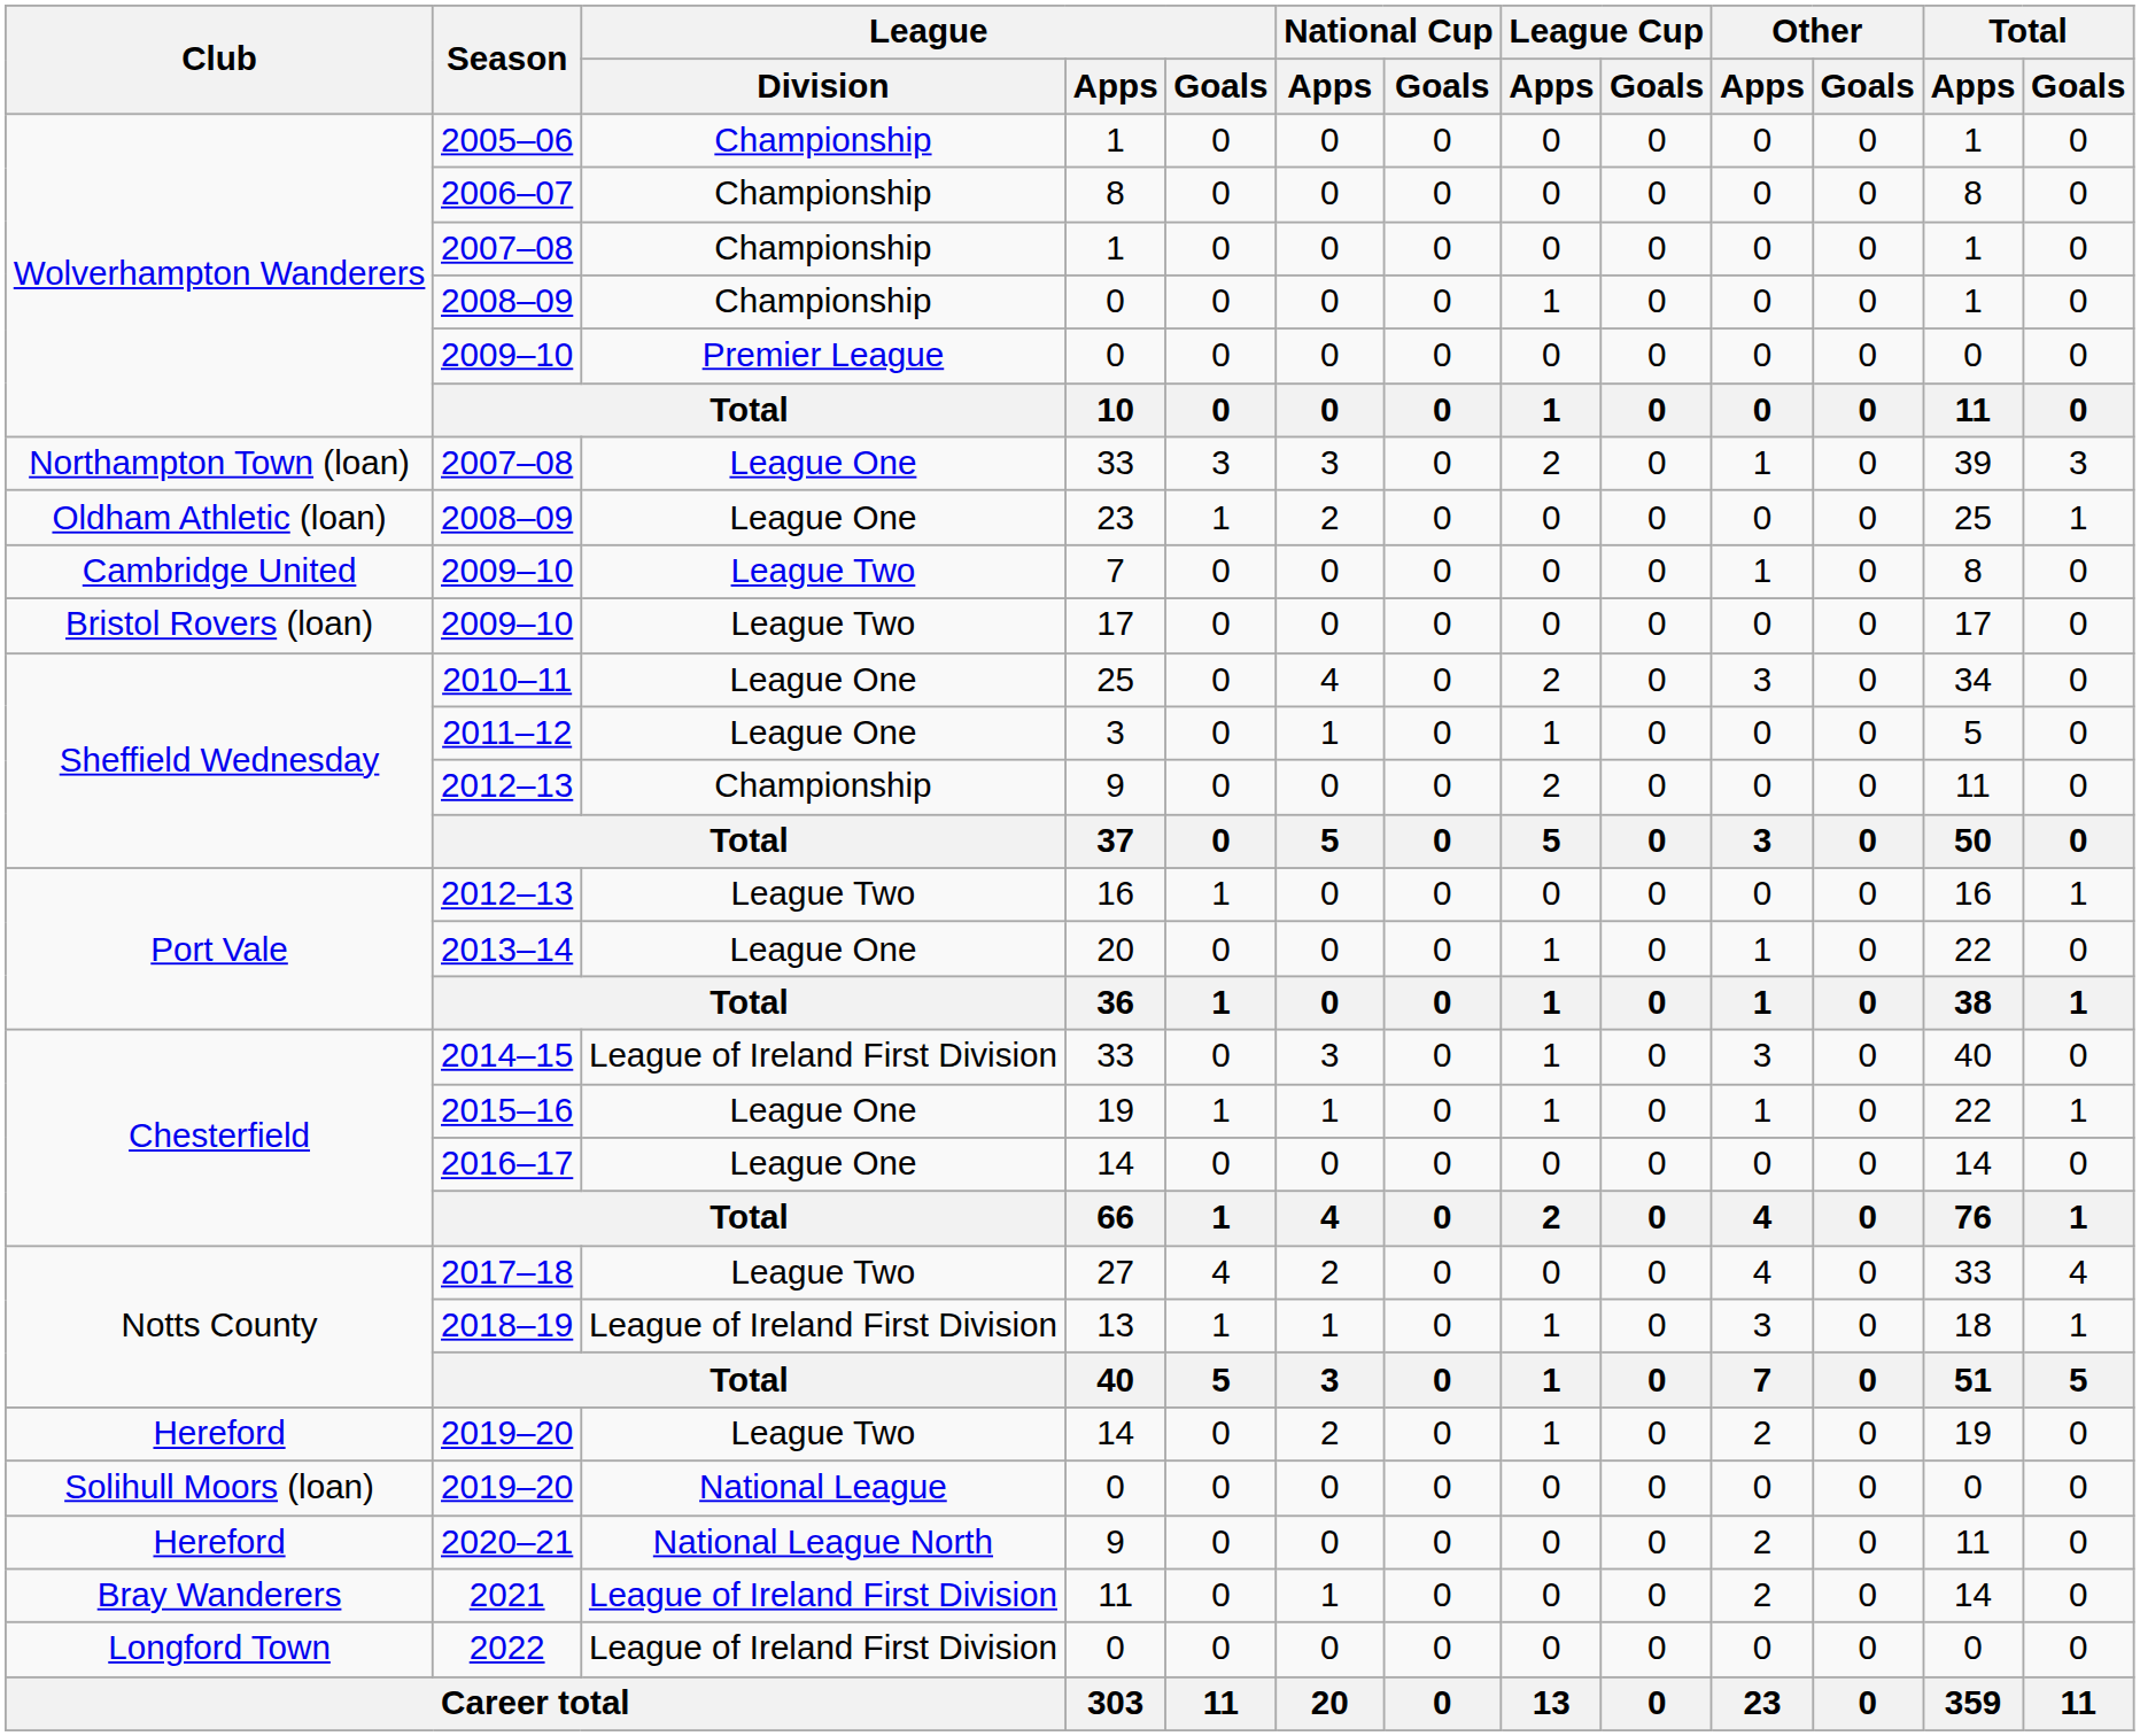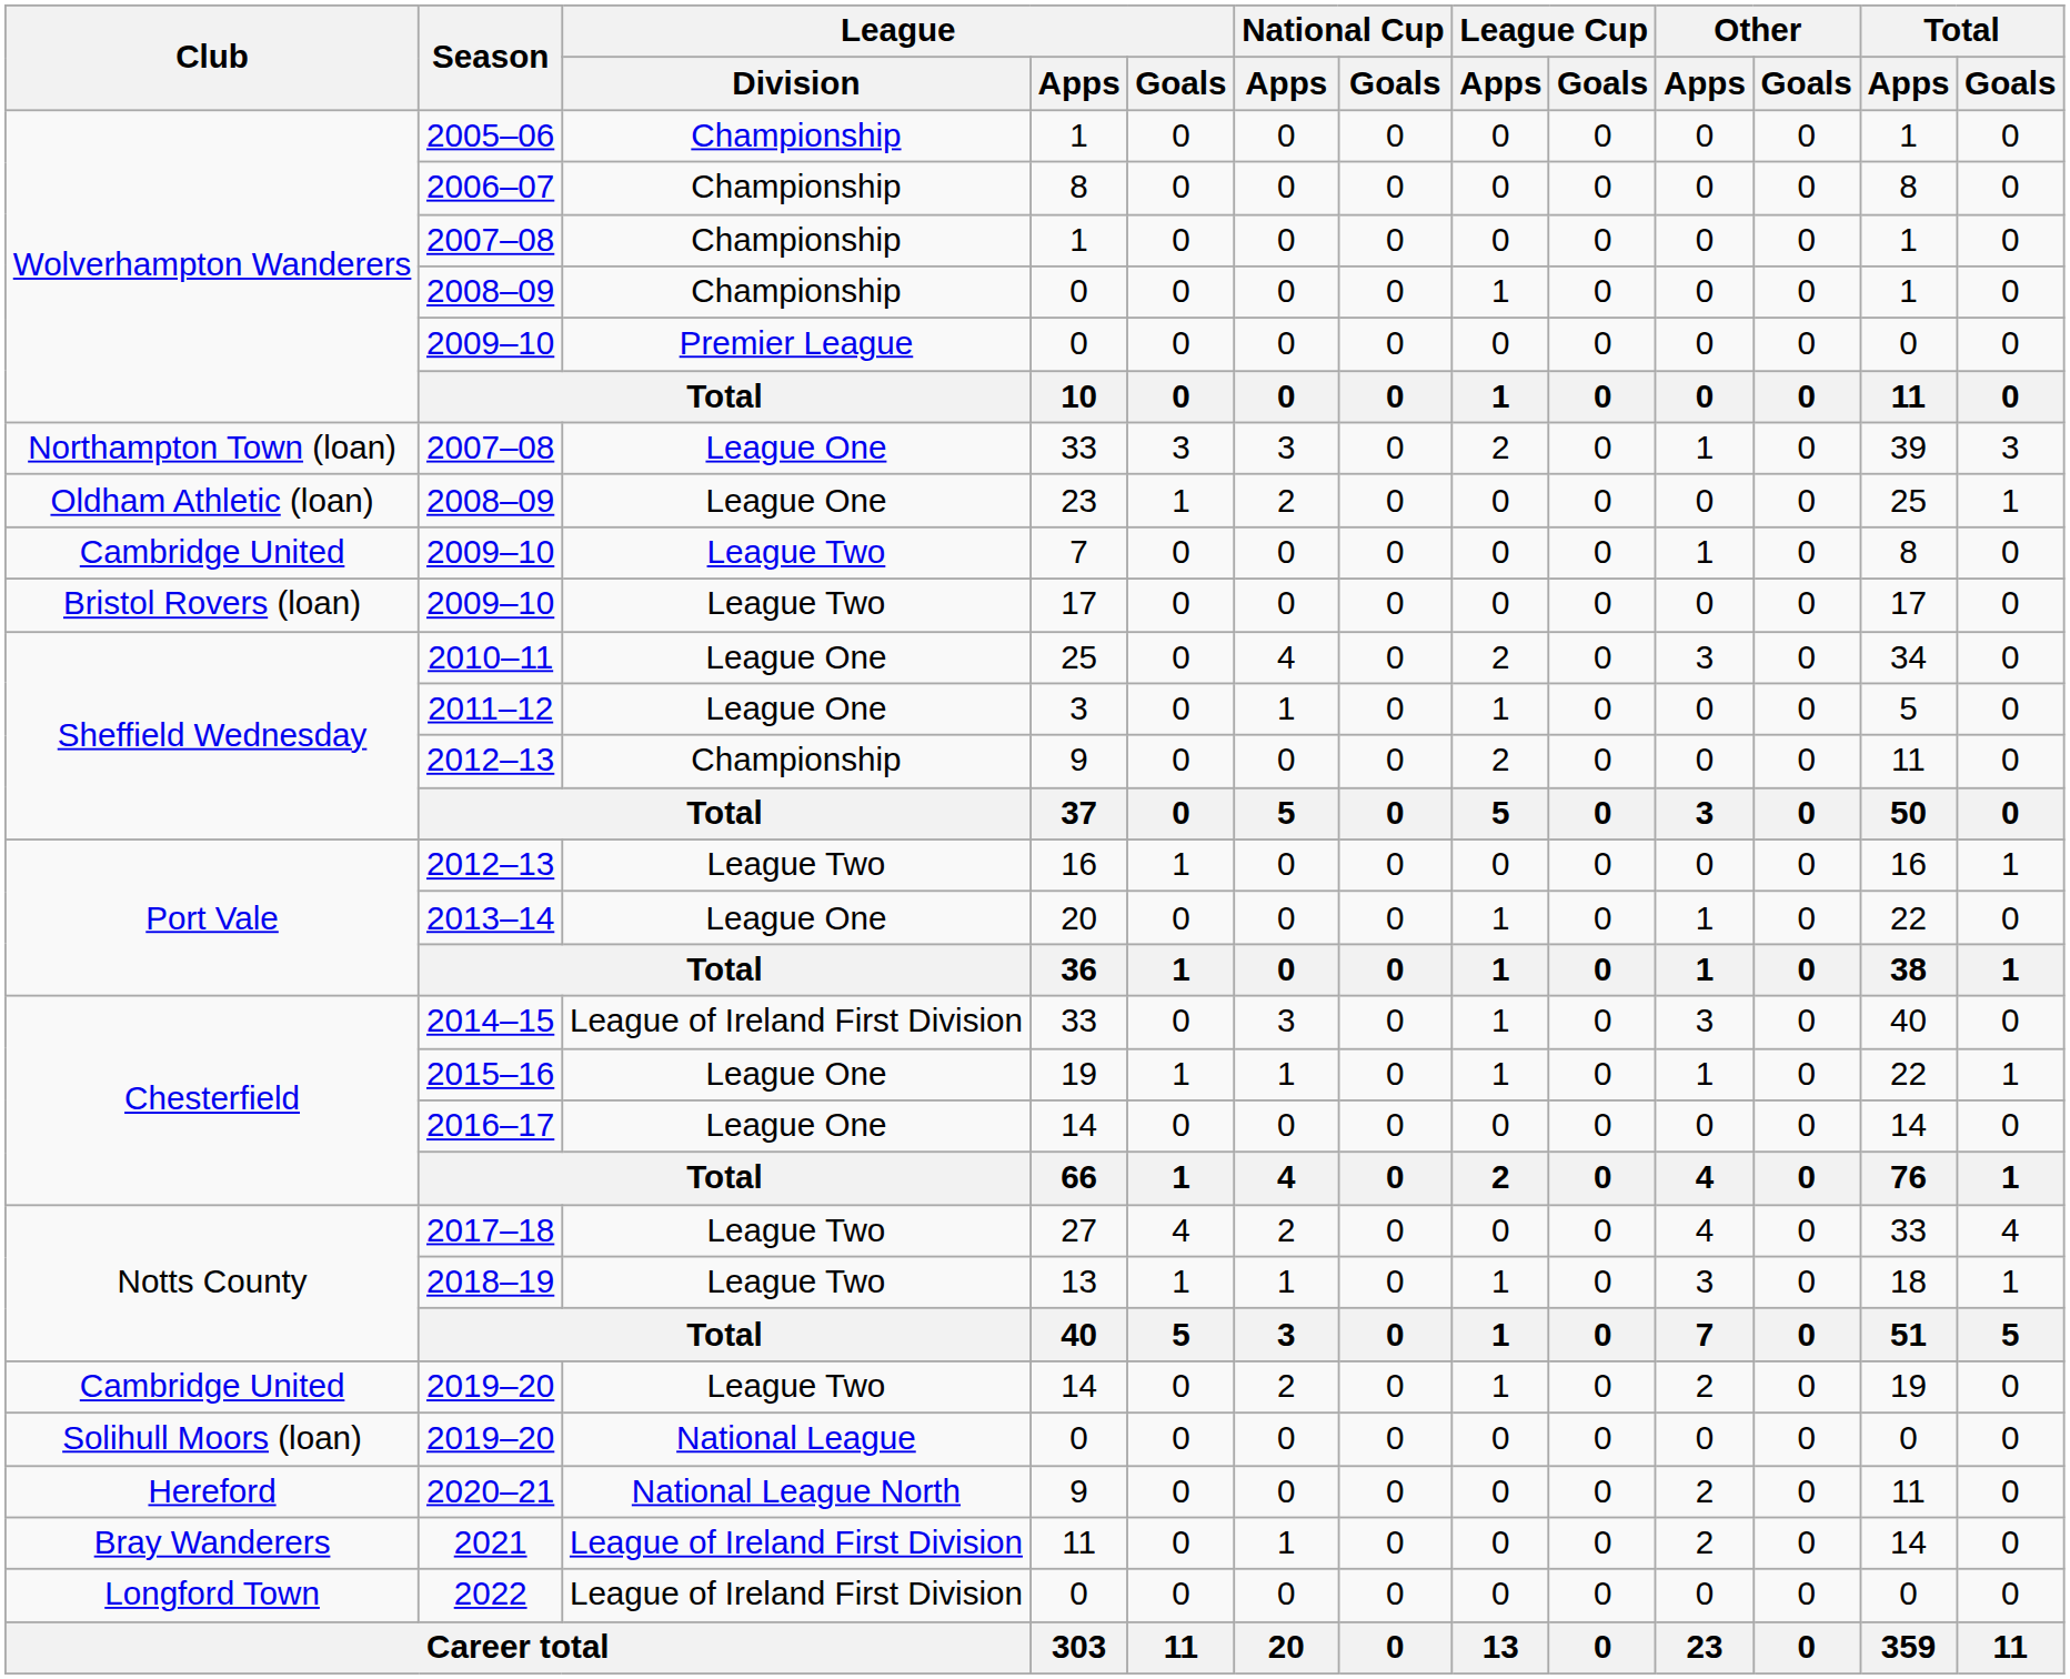 <table class="wikitable" style="text-align:center">
 <tr>
 <th rowspan="2">Club</th>
 <th rowspan="2">Season</th>
 <th colspan="3">League</th>
 <th colspan="2">National Cup</th>
 <th colspan="2">League Cup</th>
 <th colspan="2">Other</th>
 <th colspan="2">Total</th>
 </tr>
 <tr>
 <th>Division</th>
 <th>Apps</th>
 <th>Goals</th>
 <th>Apps</th>
 <th>Goals</th>
 <th>Apps</th>
 <th>Goals</th>
 <th>Apps</th>
 <th>Goals</th>
 <th>Apps</th>
 <th>Goals</th>
 </tr>
 <tr>
 <td rowspan="6"><a href='#'>Wolverhampton Wanderers</a></td>
 <td><a href='#'>2005–06</a></td>
 <td><a href='#'>Championship</a></td>
 <td>1</td>
 <td>0</td>
 <td>0</td>
 <td>0</td>
 <td>0</td>
 <td>0</td>
 <td>0</td>
 <td>0</td>
 <td>1</td>
 <td>0</td>
 </tr>
 <tr>
 <td><a href='#'>2006–07</a></td>
 <td>Championship</td>
 <td>8</td>
 <td>0</td>
 <td>0</td>
 <td>0</td>
 <td>0</td>
 <td>0</td>
 <td>0</td>
 <td>0</td>
 <td>8</td>
 <td>0</td>
 </tr>
 <tr>
 <td><a href='#'>2007–08</a></td>
 <td>Championship</td>
 <td>1</td>
 <td>0</td>
 <td>0</td>
 <td>0</td>
 <td>0</td>
 <td>0</td>
 <td>0</td>
 <td>0</td>
 <td>1</td>
 <td>0</td>
 </tr>
 <tr>
 <td><a href='#'>2008–09</a></td>
 <td>Championship</td>
 <td>0</td>
 <td>0</td>
 <td>0</td>
 <td>0</td>
 <td>1</td>
 <td>0</td>
 <td>0</td>
 <td>0</td>
 <td>1</td>
 <td>0</td>
 </tr>
 <tr>
 <td><a href='#'>2009–10</a></td>
 <td><a href='#'>Premier League</a></td>
 <td>0</td>
 <td>0</td>
 <td>0</td>
 <td>0</td>
 <td>0</td>
 <td>0</td>
 <td>0</td>
 <td>0</td>
 <td>0</td>
 <td>0</td>
 </tr>
 <tr>
 <th colspan="2">Total</th>
 <th>10</th>
 <th>0</th>
 <th>0</th>
 <th>0</th>
 <th>1</th>
 <th>0</th>
 <th>0</th>
 <th>0</th>
 <th>11</th>
 <th>0</th>
 </tr>
 <tr>
 <td><a href='#'>Northampton Town</a> (loan)</td>
 <td><a href='#'>2007–08</a></td>
 <td><a href='#'>League One</a></td>
 <td>33</td>
 <td>3</td>
 <td>3</td>
 <td>0</td>
 <td>2</td>
 <td>0</td>
 <td>1</td>
 <td>0</td>
 <td>39</td>
 <td>3</td>
 </tr>
 <tr>
 <td><a href='#'>Oldham Athletic</a> (loan)</td>
 <td><a href='#'>2008–09</a></td>
 <td>League One</td>
 <td>23</td>
 <td>1</td>
 <td>2</td>
 <td>0</td>
 <td>0</td>
 <td>0</td>
 <td>0</td>
 <td>0</td>
 <td>25</td>
 <td>1</td>
 </tr>
 <tr>
 <td><a href='#'>Cambridge United</a></td>
 <td><a href='#'>2009–10</a></td>
 <td><a href='#'>League Two</a></td>
 <td>7</td>
 <td>0</td>
 <td>0</td>
 <td>0</td>
 <td>0</td>
 <td>0</td>
 <td>1</td>
 <td>0</td>
 <td>8</td>
 <td>0</td>
 </tr>
 <tr>
 <td><a href='#'>Bristol Rovers</a> (loan)</td>
 <td><a href='#'>2009–10</a></td>
 <td>League Two</td>
 <td>17</td>
 <td>0</td>
 <td>0</td>
 <td>0</td>
 <td>0</td>
 <td>0</td>
 <td>0</td>
 <td>0</td>
 <td>17</td>
 <td>0</td>
 </tr>
 <tr>
 <td rowspan="4"><a href='#'>Sheffield Wednesday</a></td>
 <td><a href='#'>2010–11</a></td>
 <td>League One</td>
 <td>25</td>
 <td>0</td>
 <td>4</td>
 <td>0</td>
 <td>2</td>
 <td>0</td>
 <td>3</td>
 <td>0</td>
 <td>34</td>
 <td>0</td>
 </tr>
 <tr>
 <td><a href='#'>2011–12</a></td>
 <td>League One</td>
 <td>3</td>
 <td>0</td>
 <td>1</td>
 <td>0</td>
 <td>1</td>
 <td>0</td>
 <td>0</td>
 <td>0</td>
 <td>5</td>
 <td>0</td>
 </tr>
 <tr>
 <td><a href='#'>2012–13</a></td>
 <td>Championship</td>
 <td>9</td>
 <td>0</td>
 <td>0</td>
 <td>0</td>
 <td>2</td>
 <td>0</td>
 <td>0</td>
 <td>0</td>
 <td>11</td>
 <td>0</td>
 </tr>
 <tr>
 <th colspan="2">Total</th>
 <th>37</th>
 <th>0</th>
 <th>5</th>
 <th>0</th>
 <th>5</th>
 <th>0</th>
 <th>3</th>
 <th>0</th>
 <th>50</th>
 <th>0</th>
 </tr>
 <tr>
 <td rowspan="3"><a href='#'>Port Vale</a></td>
 <td><a href='#'>2012–13</a></td>
 <td>League Two</td>
 <td>16</td>
 <td>1</td>
 <td>0</td>
 <td>0</td>
 <td>0</td>
 <td>0</td>
 <td>0</td>
 <td>0</td>
 <td>16</td>
 <td>1</td>
 </tr>
 <tr>
 <td><a href='#'>2013–14</a></td>
 <td>League One</td>
 <td>20</td>
 <td>0</td>
 <td>0</td>
 <td>0</td>
 <td>1</td>
 <td>0</td>
 <td>1</td>
 <td>0</td>
 <td>22</td>
 <td>0</td>
 </tr>
 <tr>
 <th colspan="2">Total</th>
 <th>36</th>
 <th>1</th>
 <th>0</th>
 <th>0</th>
 <th>1</th>
 <th>0</th>
 <th>1</th>
 <th>0</th>
 <th>38</th>
 <th>1</th>
 </tr>
 <tr>
 <td rowspan="4"><a href='#'>Chesterfield</a></td>
 <td><a href='#'>2014–15</a></td>
 <td>League of Ireland First Division</td>
 <td>33</td>
 <td>0</td>
 <td>3</td>
 <td>0</td>
 <td>1</td>
 <td>0</td>
 <td>3</td>
 <td>0</td>
 <td>40</td>
 <td>0</td>
 </tr>
 <tr>
 <td><a href='#'>2015–16</a></td>
 <td>League One</td>
 <td>19</td>
 <td>1</td>
 <td>1</td>
 <td>0</td>
 <td>1</td>
 <td>0</td>
 <td>1</td>
 <td>0</td>
 <td>22</td>
 <td>1</td>
 </tr>
 <tr>
 <td><a href='#'>2016–17</a></td>
 <td>League One</td>
 <td>14</td>
 <td>0</td>
 <td>0</td>
 <td>0</td>
 <td>0</td>
 <td>0</td>
 <td>0</td>
 <td>0</td>
 <td>14</td>
 <td>0</td>
 </tr>
 <tr>
 <th colspan="2">Total</th>
 <th>66</th>
 <th>1</th>
 <th>4</th>
 <th>0</th>
 <th>2</th>
 <th>0</th>
 <th>4</th>
 <th>0</th>
 <th>76</th>
 <th>1</th>
 </tr>
 <tr>
 <td rowspan="3">Notts County</td>
 <td><a href='#'>2017–18</a></td>
 <td>League Two</td>
 <td>27</td>
 <td>4</td>
 <td>2</td>
 <td>0</td>
 <td>0</td>
 <td>0</td>
 <td>4</td>
 <td>0</td>
 <td>33</td>
 <td>4</td>
 </tr>
 <tr>
 <td><a href='#'>2018–19</a></td>
-<td>League of Ireland First Division</td>
+<td>League Two</td>
 <td>13</td>
 <td>1</td>
 <td>1</td>
 <td>0</td>
 <td>1</td>
 <td>0</td>
 <td>3</td>
 <td>0</td>
 <td>18</td>
 <td>1</td>
 </tr>
 <tr>
 <th colspan="2">Total</th>
 <th>40</th>
 <th>5</th>
 <th>3</th>
 <th>0</th>
 <th>1</th>
 <th>0</th>
 <th>7</th>
 <th>0</th>
 <th>51</th>
 <th>5</th>
 </tr>
 <tr>
-<td><a href='#'>Hereford</a></td>
+<td><a href='#'>Cambridge United</a></td>
 <td><a href='#'>2019–20</a></td>
 <td>League Two</td>
 <td>14</td>
 <td>0</td>
 <td>2</td>
 <td>0</td>
 <td>1</td>
 <td>0</td>
 <td>2</td>
 <td>0</td>
 <td>19</td>
 <td>0</td>
 </tr>
 <tr>
 <td><a href='#'>Solihull Moors</a> (loan)</td>
 <td><a href='#'>2019–20</a></td>
 <td><a href='#'>National League</a></td>
 <td>0</td>
 <td>0</td>
 <td>0</td>
 <td>0</td>
 <td>0</td>
 <td>0</td>
 <td>0</td>
 <td>0</td>
 <td>0</td>
 <td>0</td>
 </tr>
 <tr>
 <td><a href='#'>Hereford</a></td>
 <td><a href='#'>2020–21</a></td>
 <td><a href='#'>National League North</a></td>
 <td>9</td>
 <td>0</td>
 <td>0</td>
 <td>0</td>
 <td>0</td>
 <td>0</td>
 <td>2</td>
 <td>0</td>
 <td>11</td>
 <td>0</td>
 </tr>
 <tr>
 <td><a href='#'>Bray Wanderers</a></td>
 <td><a href='#'>2021</a></td>
 <td><a href='#'>League of Ireland First Division</a></td>
 <td>11</td>
 <td>0</td>
 <td>1</td>
 <td>0</td>
 <td>0</td>
 <td>0</td>
 <td>2</td>
 <td>0</td>
 <td>14</td>
 <td>0</td>
 </tr>
 <tr>
 <td><a href='#'>Longford Town</a></td>
 <td><a href='#'>2022</a></td>
 <td>League of Ireland First Division</td>
 <td>0</td>
 <td>0</td>
 <td>0</td>
 <td>0</td>
 <td>0</td>
 <td>0</td>
 <td>0</td>
 <td>0</td>
 <td>0</td>
 <td>0</td>
 </tr>
 <tr>
 <th colspan="3">Career total</th>
 <th>303</th>
 <th>11</th>
 <th>20</th>
 <th>0</th>
 <th>13</th>
 <th>0</th>
 <th>23</th>
 <th>0</th>
 <th>359</th>
 <th>11</th>
 </tr>
 </table>
